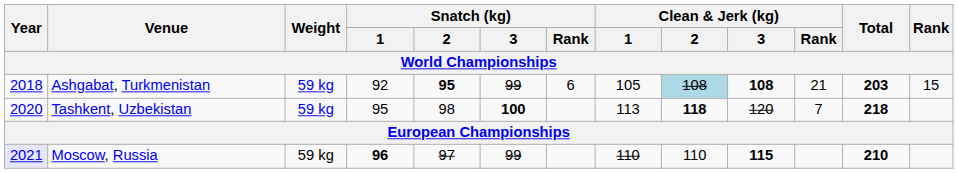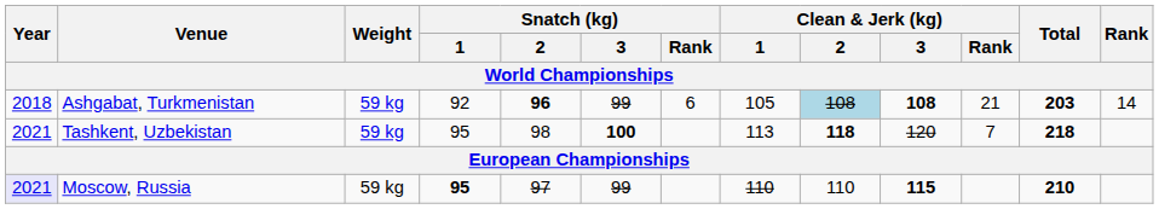 <table class = "wikitable" style="text-align:center;">
 <tr>
 <th rowspan=2 width=40>Year</th>
 <th rowspan=2 width=250>Venue</th>
 <th rowspan=2 width=60>Weight</th>
 <th colspan=4>Snatch (kg)</th>
 <th colspan=4>Clean & Jerk (kg)</th>
 <th rowspan=2 width=65>Total</th>
 <th rowspan=2 width=40>Rank</th>
 </tr>
 <tr>
 <th width=65>1</th>
 <th width=65>2</th>
 <th width=65>3</th>
 <th width=45>Rank</th>
 <th width=65>1</th>
 <th width=65>2</th>
 <th width=65>3</th>
 <th width=45>Rank</th>
 </tr>
 <tr>
 <th colspan=13><a href='#'>World Championships</a></th>
 </tr>
 <tr>
 <td><a href='#'>2018</a></td>
 <td align=left> <a href='#'>Ashgabat</a>, <a href='#'>Turkmenistan</a></td>
 <td><a href='#'>59 kg</a></td>
 <td>92</td>
-<td><strong>95</strong></td>
+<td><strong>96</strong></td>
 <td><s>99 </s></td>
 <td>6</td>
 <td>105</td>
 <td style="background: lightblue;"><s>108 </s></td>
 <td><strong>108</strong></td>
 <td>21</td>
 <td><strong>203</strong></td>
-<td>15</td>
+<td>14</td>
 </tr>
 <tr>
-<td><a href='#'>2020</a></td>
+<td><a href='#'>2021</a></td>
 <td align=left> <a href='#'>Tashkent</a>, <a href='#'>Uzbekistan</a></td>
 <td><a href='#'>59 kg</a></td>
 <td>95</td>
 <td>98</td>
 <td><strong>100</strong></td>
 <td></td>
 <td>113</td>
 <td><strong>118</strong></td>
 <td><s>120</s></td>
 <td>7</td>
 <td><strong>218</strong></td>
 <td></td>
 </tr>
 <tr>
 <th colspan=13><a href='#'>European Championships</a></th>
 </tr>
 <tr>
 <td style="background: lavender;"><a href='#'>2021</a></td>
 <td align=left> <a href='#'>Moscow</a>, <a href='#'>Russia</a></td>
 <td>59 kg</td>
-<td><strong>96</strong></td>
+<td><strong>95</strong></td>
 <td><s>97</s></td>
 <td><s>99</s></td>
 <td></td>
 <td><s>110</s></td>
 <td>110</td>
 <td><strong>115</strong></td>
 <td></td>
 <td><strong>210</strong></td>
 <td></td>
 </tr>
 </table>
